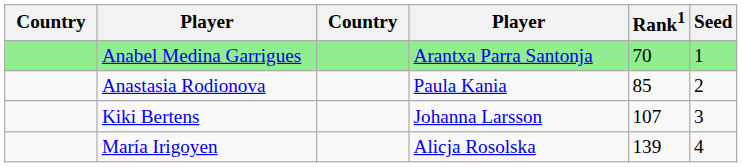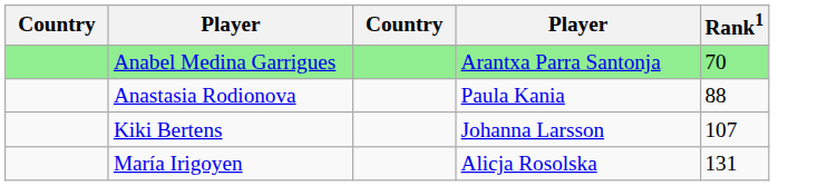 <table class="sortable wikitable">
 <tr>
 <th width="70">Country</th>
 <th width="175">Player</th>
 <th width="70">Country</th>
 <th width="175">Player</th>
 <th>Rank<sup>1</sup></th>
-<th>Seed</th>
 </tr>
 <tr style="background-color:lightgreen;">
 <td></td>
 <td><a href='#'>Anabel Medina Garrigues</a></td>
 <td></td>
 <td><a href='#'>Arantxa Parra Santonja</a></td>
 <td>70</td>
-<td>1</td>
 </tr>
 <tr>
 <td></td>
 <td><a href='#'>Anastasia Rodionova</a></td>
 <td></td>
 <td><a href='#'>Paula Kania</a></td>
-<td>85</td>
-<td>2</td>
+<td>88</td>
 </tr>
 <tr>
 <td></td>
 <td><a href='#'>Kiki Bertens</a></td>
 <td></td>
 <td><a href='#'>Johanna Larsson</a></td>
 <td>107</td>
-<td>3</td>
 </tr>
 <tr>
 <td></td>
 <td><a href='#'>María Irigoyen</a></td>
 <td></td>
 <td><a href='#'>Alicja Rosolska</a></td>
-<td>139</td>
-<td>4</td>
+<td>131</td>
 </tr>
 </table>
